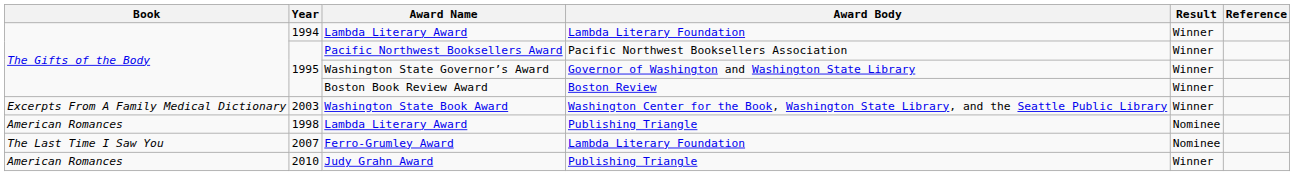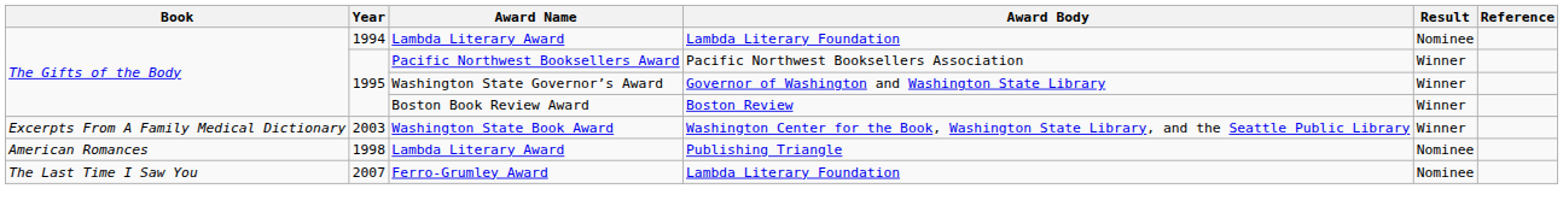 <table class="wikitable">
 <tr>
 <th>Book</th>
 <th>Year</th>
 <th>Award Name</th>
 <th>Award Body</th>
 <th>Result</th>
 <th>Reference</th>
 </tr>
 <tr>
 <td rowspan="4"><em><a href='#'>The Gifts of the Body</a></em></td>
 <td rowspan="1">1994</td>
 <td><a href='#'>Lambda Literary Award</a></td>
 <td><a href='#'>Lambda Literary Foundation</a></td>
-<td>Winner</td>
+<td>Nominee</td>
 <td></td>
 </tr>
 <tr>
 <td rowspan="3">1995</td>
 <td><a href='#'>Pacific Northwest Booksellers Award</a></td>
 <td>Pacific Northwest Booksellers Association</td>
 <td>Winner</td>
 <td></td>
 </tr>
 <tr>
 <td>Washington State Governor’s Award</td>
 <td><a href='#'>Governor of Washington</a> and <a href='#'>Washington State Library</a></td>
 <td>Winner</td>
 <td></td>
 </tr>
 <tr>
 <td>Boston Book Review Award</td>
 <td><a href='#'>Boston Review</a></td>
 <td>Winner</td>
 <td></td>
 </tr>
 <tr>
 <td rowspan="1"><em>Excerpts From A Family Medical Dictionary</em></td>
 <td rowspan="1">2003</td>
 <td><a href='#'>Washington State Book Award</a></td>
 <td><a href='#'>Washington Center for the Book</a>, <a href='#'>Washington State Library</a>, and the <a href='#'>Seattle Public Library</a></td>
 <td>Winner</td>
 <td></td>
 </tr>
 <tr>
 <td rowspan="1"><em>American Romances</em></td>
 <td>1998</td>
 <td><a href='#'>Lambda Literary Award</a></td>
 <td><a href='#'>Publishing Triangle</a></td>
 <td>Nominee</td>
 <td></td>
 </tr>
 <tr>
 <td rowspan="1"><em>The Last Time I Saw You</em></td>
 <td>2007</td>
 <td><a href='#'>Ferro-Grumley Award</a></td>
 <td><a href='#'>Lambda Literary Foundation</a></td>
 <td>Nominee</td>
 <td></td>
 </tr>
-<tr>
-<td rowspan="1"><em>American Romances</em></td>
-<td rowspan="1">2010</td>
-<td><a href='#'>Judy Grahn Award</a></td>
-<td><a href='#'>Publishing Triangle</a></td>
-<td>Winner</td>
-<td></td>
-</tr>
 </table>
